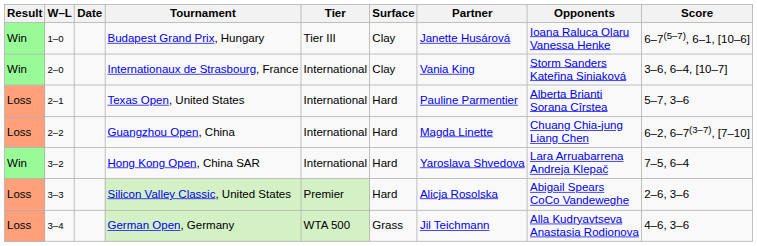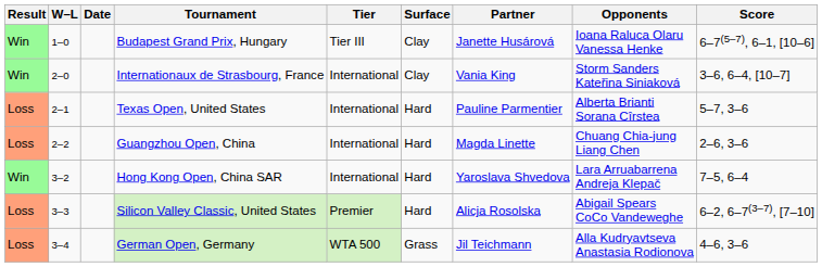 <table class="sortable wikitable">
 <tr>
 <th>Result</th>
 <th class="unsortable">W–L</th>
 <th>Date</th>
 <th>Tournament</th>
 <th>Tier</th>
 <th>Surface</th>
 <th>Partner</th>
 <th>Opponents</th>
 <th class="unsortable">Score</th>
 </tr>
 <tr>
 <td style="background:#98fb98;">Win</td>
 <td><small>1–0</small></td>
 <td><a href='#'></a></td>
 <td><a href='#'>Budapest Grand Prix</a>, Hungary</td>
 <td>Tier III</td>
 <td>Clay</td>
 <td> <a href='#'>Janette Husárová</a></td>
 <td> <a href='#'>Ioana Raluca Olaru</a> <br>  <a href='#'>Vanessa Henke</a></td>
 <td>6–7<sup>(5–7)</sup>, 6–1, [10–6]</td>
 </tr>
 <tr>
 <td style="background:#98fb98;">Win</td>
 <td><small>2–0</small></td>
 <td><a href='#'></a></td>
 <td><a href='#'>Internationaux de Strasbourg</a>, France</td>
 <td>International</td>
 <td>Clay</td>
 <td> <a href='#'>Vania King</a></td>
 <td> <a href='#'>Storm Sanders</a>  <br>  <a href='#'>Kateřina Siniaková</a></td>
 <td>3–6, 6–4, [10–7]</td>
 </tr>
 <tr>
 <td style="background:#ffa07a;">Loss</td>
 <td><small>2–1</small></td>
 <td><a href='#'></a></td>
 <td><a href='#'>Texas Open</a>, United States</td>
 <td>International</td>
 <td>Hard</td>
 <td> <a href='#'>Pauline Parmentier</a></td>
 <td> <a href='#'>Alberta Brianti</a> <br>  <a href='#'>Sorana Cîrstea</a></td>
 <td>5–7, 3–6</td>
 </tr>
 <tr>
 <td style="background:#ffa07a;">Loss</td>
 <td><small>2–2</small></td>
 <td><a href='#'></a></td>
 <td><a href='#'>Guangzhou Open</a>, China</td>
 <td>International</td>
 <td>Hard</td>
 <td> <a href='#'>Magda Linette</a></td>
 <td> <a href='#'>Chuang Chia-jung</a> <br>  <a href='#'>Liang Chen</a></td>
-<td>6–2, 6–7<sup>(3–7)</sup>, [7–10]</td>
+<td>2–6, 3–6</td>
 </tr>
 <tr>
 <td style="background:#98fb98;">Win</td>
 <td><small>3–2</small></td>
 <td><a href='#'></a></td>
 <td><a href='#'>Hong Kong Open</a>, China SAR</td>
 <td>International</td>
 <td>Hard</td>
 <td> <a href='#'>Yaroslava Shvedova</a></td>
 <td> <a href='#'>Lara Arruabarrena</a> <br>  <a href='#'>Andreja Klepač</a></td>
 <td>7–5, 6–4</td>
 </tr>
 <tr>
 <td style="background:#ffa07a;">Loss</td>
 <td><small>3–3</small></td>
 <td><a href='#'></a></td>
 <td style="background:#d4f1c5;"><a href='#'>Silicon Valley Classic</a>, United States</td>
 <td style="background:#d4f1c5;">Premier</td>
 <td>Hard</td>
 <td> <a href='#'>Alicja Rosolska</a></td>
 <td> <a href='#'>Abigail Spears</a> <br>  <a href='#'>CoCo Vandeweghe</a></td>
-<td>2–6, 3–6</td>
+<td>6–2, 6–7<sup>(3–7)</sup>, [7–10]</td>
 </tr>
 <tr>
 <td style="background:#ffa07a;">Loss</td>
 <td><small>3–4</small></td>
 <td><a href='#'></a></td>
 <td style="background:#d4f1c5;"><a href='#'>German Open</a>, Germany</td>
 <td style="background:#d4f1c5;">WTA 500</td>
 <td>Grass</td>
 <td> <a href='#'>Jil Teichmann</a></td>
 <td> <a href='#'>Alla Kudryavtseva</a> <br>  <a href='#'>Anastasia Rodionova</a></td>
 <td>4–6, 3–6</td>
 </tr>
 </table>
